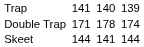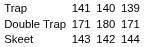 <table>
 <tr>
 <td>Trap </td>
 <td></td>
 <td>141</td>
 <td></td>
 <td>140</td>
 <td></td>
 <td>139</td>
 </tr>
 <tr>
 <td>Double Trap</td>
 <td></td>
 <td>171</td>
 <td></td>
-<td>178</td>
+<td>180</td>
 <td></td>
-<td>174</td>
+<td>171</td>
 </tr>
 <tr>
 <td>Skeet</td>
 <td></td>
-<td>144</td>
+<td>143</td>
 <td></td>
-<td>141</td>
+<td>142</td>
 <td></td>
 <td>144</td>
 </tr>
 </table>
